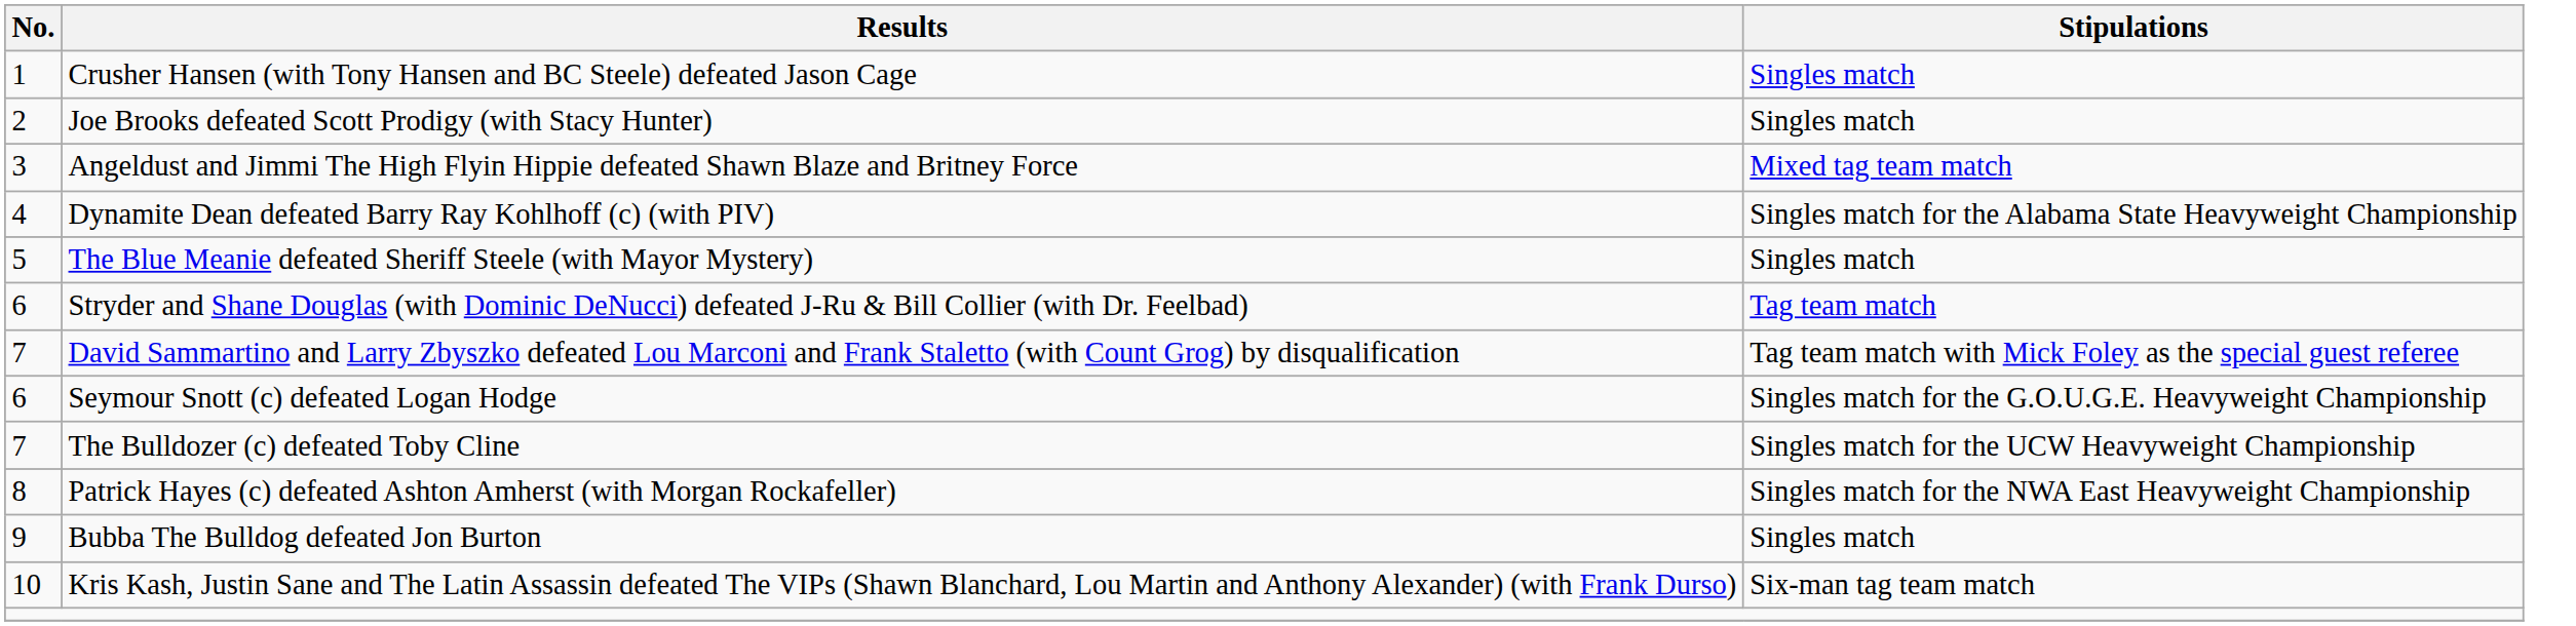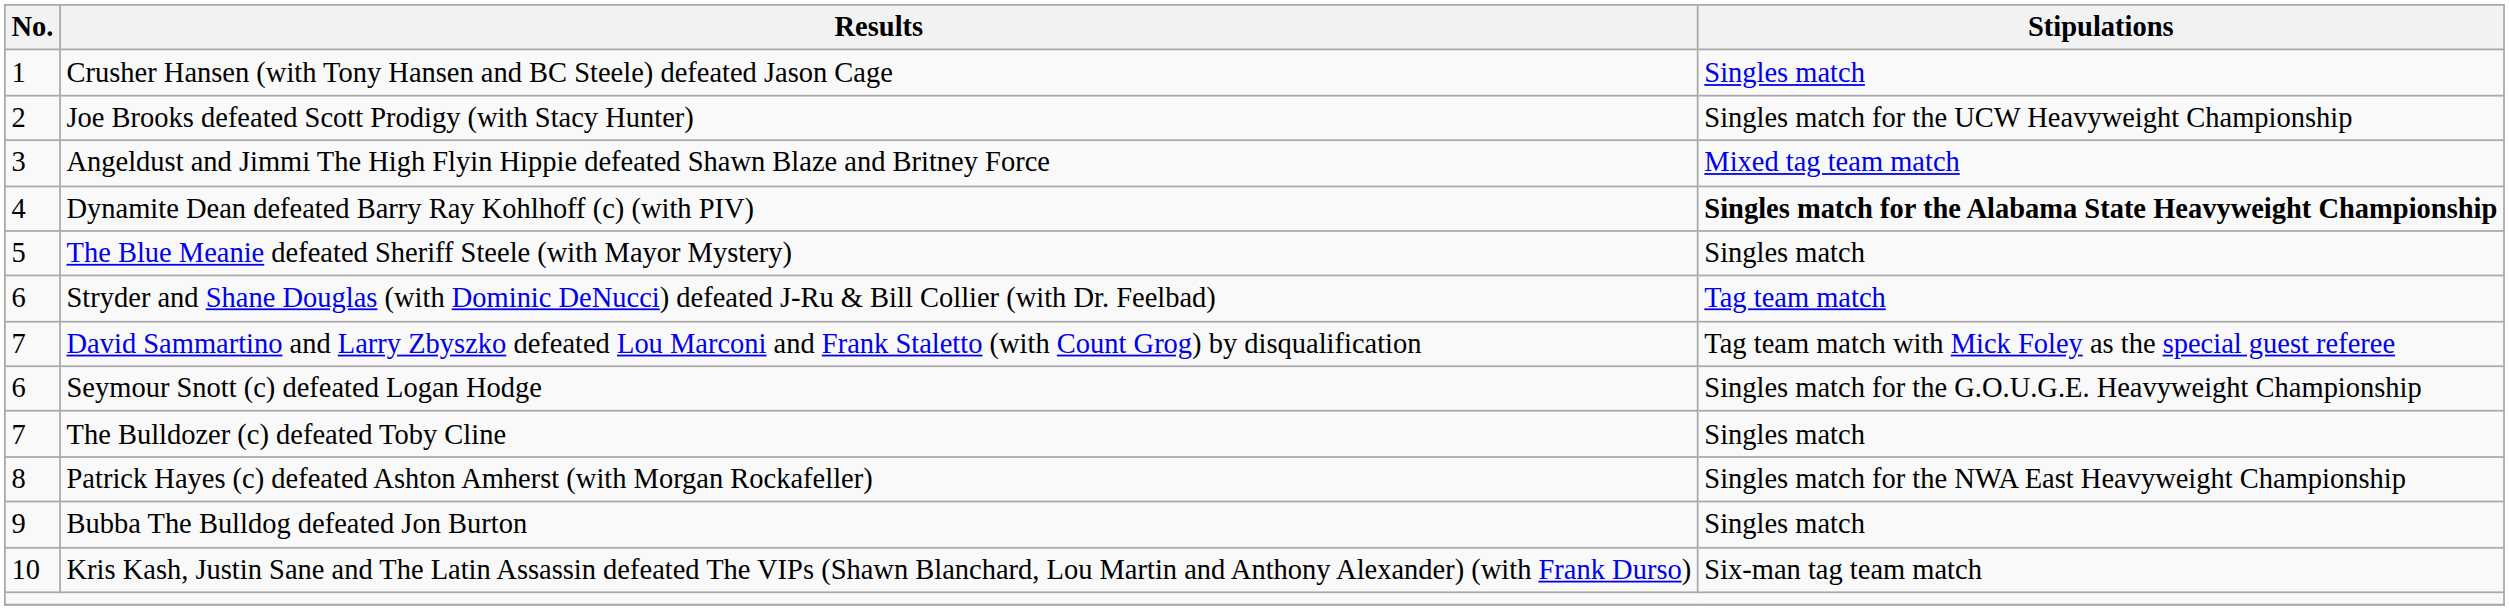 <table class="wikitable">
 <tr>
 <th><strong>No.</strong></th>
 <th><strong>Results</strong></th>
 <th><strong>Stipulations</strong></th>
 </tr>
 <tr>
 <td>1</td>
 <td>Crusher Hansen (with Tony Hansen and BC Steele) defeated Jason Cage</td>
 <td><a href='#'>Singles match</a></td>
 </tr>
 <tr>
 <td>2</td>
 <td>Joe Brooks defeated Scott Prodigy (with Stacy Hunter)</td>
-<td>Singles match</td>
+<td>Singles match for the UCW Heavyweight Championship</td>
 </tr>
 <tr>
 <td>3</td>
 <td>Angeldust and Jimmi The High Flyin Hippie defeated Shawn Blaze and Britney Force</td>
 <td><a href='#'>Mixed tag team match</a></td>
 </tr>
 <tr>
 <td>4</td>
 <td>Dynamite Dean defeated Barry Ray Kohlhoff (c) (with PIV)</td>
-<td>Singles match for the Alabama State Heavyweight Championship</td>
+<td><strong>Singles match for the Alabama State Heavyweight Championship</strong></td>
 </tr>
 <tr>
 <td>5</td>
 <td><a href='#'>The Blue Meanie</a> defeated Sheriff Steele (with Mayor Mystery)</td>
 <td>Singles match</td>
 </tr>
 <tr>
 <td>6</td>
 <td>Stryder and <a href='#'>Shane Douglas</a> (with <a href='#'>Dominic DeNucci</a>) defeated J-Ru & Bill Collier (with Dr. Feelbad)</td>
 <td><a href='#'>Tag team match</a></td>
 </tr>
 <tr>
 <td>7</td>
 <td><a href='#'>David Sammartino</a> and <a href='#'>Larry Zbyszko</a> defeated <a href='#'>Lou Marconi</a> and <a href='#'>Frank Staletto</a> (with <a href='#'>Count Grog</a>) by disqualification</td>
 <td>Tag team match with <a href='#'>Mick Foley</a> as the <a href='#'>special guest referee</a></td>
 </tr>
 <tr>
 <td>6</td>
 <td>Seymour Snott (c) defeated Logan Hodge</td>
 <td>Singles match for the G.O.U.G.E. Heavyweight Championship</td>
 </tr>
 <tr>
 <td>7</td>
 <td>The Bulldozer (c) defeated Toby Cline</td>
-<td>Singles match for the UCW Heavyweight Championship</td>
+<td>Singles match</td>
 </tr>
 <tr>
 <td>8</td>
 <td>Patrick Hayes (c) defeated Ashton Amherst (with Morgan Rockafeller)</td>
 <td>Singles match for the NWA East Heavyweight Championship</td>
 </tr>
 <tr>
 <td>9</td>
 <td>Bubba The Bulldog defeated Jon Burton</td>
 <td>Singles match</td>
 </tr>
 <tr>
 <td>10</td>
 <td>Kris Kash, Justin Sane and The Latin Assassin defeated The VIPs (Shawn Blanchard, Lou Martin and Anthony Alexander) (with <a href='#'>Frank Durso</a>)</td>
 <td>Six-man tag team match</td>
 </tr>
 <tr>
 <td colspan="4"></td>
 </tr>
 <tr>
 </tr>
 </table>
